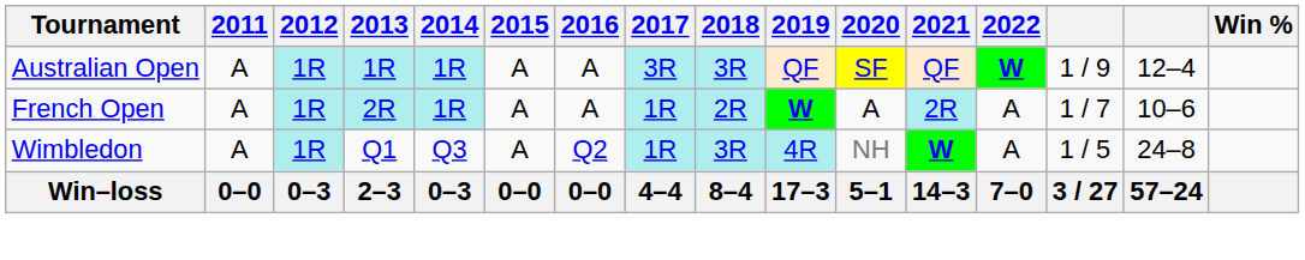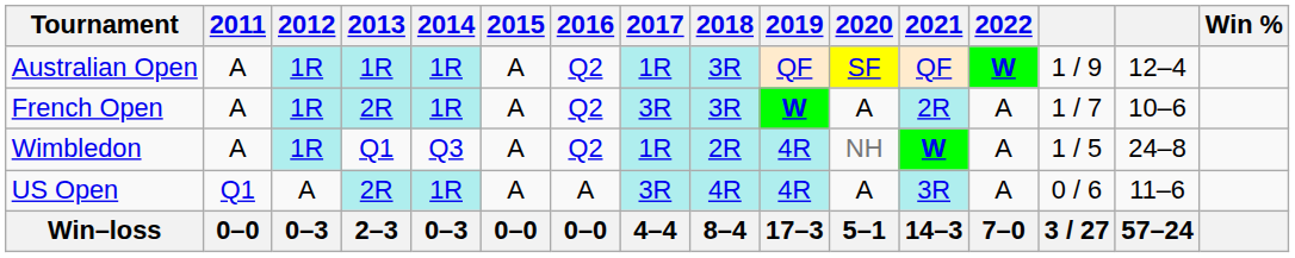 <table class=wikitable style=text-align:center>
 <tr>
 <th>Tournament</th>
 <th><a href='#'>2011</a></th>
 <th><a href='#'>2012</a></th>
 <th><a href='#'>2013</a></th>
 <th><a href='#'>2014</a></th>
 <th><a href='#'>2015</a></th>
 <th><a href='#'>2016</a></th>
 <th><a href='#'>2017</a></th>
 <th><a href='#'>2018</a></th>
 <th><a href='#'>2019</a></th>
 <th><a href='#'>2020</a></th>
 <th><a href='#'>2021</a></th>
 <th><a href='#'>2022</a></th>
 <th></th>
 <th></th>
 <th>Win %</th>
 </tr>
 <tr>
 <td align=left><a href='#'>Australian Open</a></td>
 <td>A</td>
 <td bgcolor=afeeee><a href='#'>1R</a></td>
 <td bgcolor=afeeee><a href='#'>1R</a></td>
 <td bgcolor=afeeee><a href='#'>1R</a></td>
 <td>A</td>
-<td>A</td>
-<td bgcolor=afeeee><a href='#'>3R</a></td>
+<td><a href='#'>Q2</a></td>
+<td bgcolor=afeeee><a href='#'>1R</a></td>
 <td bgcolor=afeeee><a href='#'>3R</a></td>
 <td bgcolor=ffebcd><a href='#'>QF</a></td>
 <td bgcolor=yellow><a href='#'>SF</a></td>
 <td bgcolor=ffebcd><a href='#'>QF</a></td>
 <td bgcolor=lime><strong><a href='#'>W</a></strong></td>
 <td>1 / 9</td>
 <td>12–4</td>
 <td></td>
 </tr>
 <tr>
 <td align=left><a href='#'>French Open</a></td>
 <td>A</td>
 <td bgcolor=afeeee><a href='#'>1R</a></td>
 <td bgcolor=afeeee><a href='#'>2R</a></td>
 <td bgcolor=afeeee><a href='#'>1R</a></td>
 <td>A</td>
-<td>A</td>
-<td bgcolor=afeeee><a href='#'>1R</a></td>
-<td bgcolor=afeeee><a href='#'>2R</a></td>
+<td><a href='#'>Q2</a></td>
+<td bgcolor=afeeee><a href='#'>3R</a></td>
+<td bgcolor=afeeee><a href='#'>3R</a></td>
 <td bgcolor=lime><strong><a href='#'>W</a></strong></td>
 <td>A</td>
 <td bgcolor=afeeee><a href='#'>2R</a></td>
 <td>A</td>
 <td>1 / 7</td>
 <td>10–6</td>
 <td></td>
 </tr>
 <tr>
 <td align=left><a href='#'>Wimbledon</a></td>
 <td>A</td>
 <td bgcolor=afeeee><a href='#'>1R</a></td>
 <td><a href='#'>Q1</a></td>
 <td><a href='#'>Q3</a></td>
 <td>A</td>
 <td><a href='#'>Q2</a></td>
 <td bgcolor=afeeee><a href='#'>1R</a></td>
-<td bgcolor=afeeee><a href='#'>3R</a></td>
+<td bgcolor=afeeee><a href='#'>2R</a></td>
 <td bgcolor=afeeee><a href='#'>4R</a></td>
 <td style=color:#767676>NH</td>
 <td bgcolor=lime><strong><a href='#'>W</a></strong></td>
 <td>A</td>
 <td>1 / 5</td>
 <td>24–8</td>
+<td></td>
+</tr>
+<tr>
+<td align=left><a href='#'>US Open</a></td>
+<td><a href='#'>Q1</a></td>
+<td>A</td>
+<td bgcolor=afeeee><a href='#'>2R</a></td>
+<td bgcolor=afeeee><a href='#'>1R</a></td>
+<td>A</td>
+<td>A</td>
+<td bgcolor=afeeee><a href='#'>3R</a></td>
+<td bgcolor=afeeee><a href='#'>4R</a></td>
+<td bgcolor=afeeee><a href='#'>4R</a></td>
+<td>A</td>
+<td bgcolor=afeeee><a href='#'>3R</a></td>
+<td>A</td>
+<td>0 / 6</td>
+<td>11–6</td>
 <td></td>
 </tr>
 <tr>
 <th>Win–loss</th>
 <th>0–0</th>
 <th>0–3</th>
 <th>2–3</th>
 <th>0–3</th>
 <th>0–0</th>
 <th>0–0</th>
 <th>4–4</th>
 <th>8–4</th>
 <th>17–3</th>
 <th>5–1</th>
 <th>14–3</th>
 <th>7–0</th>
 <th>3 / 27</th>
 <th>57–24</th>
 <th></th>
 </tr>
 </table>
